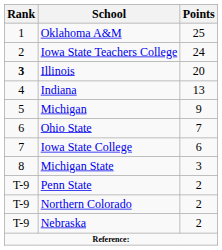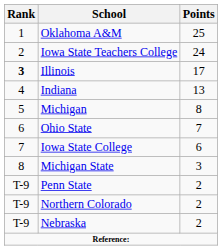 <table class="wikitable" style="text-align:center">
 <tr>
 <th>Rank</th>
 <th>School</th>
 <th>Points</th>
 </tr>
 <tr>
 <td>1</td>
 <td align=left><a href='#'>Oklahoma A&M</a></td>
 <td>25</td>
 </tr>
 <tr>
 <td>2</td>
 <td align=left><a href='#'>Iowa State Teachers College</a></td>
 <td>24</td>
 </tr>
 <tr>
 <td><strong>3</strong></td>
 <td align=left><a href='#'>Illinois</a></td>
-<td>20</td>
+<td>17</td>
 </tr>
 <tr>
 <td>4</td>
 <td align=left><a href='#'>Indiana</a></td>
 <td>13</td>
 </tr>
 <tr>
 <td>5</td>
 <td align=left><a href='#'>Michigan</a></td>
-<td>9</td>
+<td>8</td>
 </tr>
 <tr>
 <td>6</td>
 <td align=left><a href='#'>Ohio State</a></td>
 <td>7</td>
 </tr>
 <tr>
 <td>7</td>
 <td align=left><a href='#'>Iowa State College</a></td>
 <td>6</td>
 </tr>
 <tr>
 <td>8</td>
 <td align=left><a href='#'>Michigan State</a></td>
 <td>3</td>
 </tr>
 <tr>
 <td>T-9</td>
 <td align=left><a href='#'>Penn State</a></td>
 <td>2</td>
 </tr>
 <tr>
 <td>T-9</td>
 <td align=left><a href='#'>Northern Colorado</a></td>
 <td>2</td>
 </tr>
 <tr>
 <td>T-9</td>
 <td align=left><a href='#'>Nebraska</a></td>
 <td>2</td>
 </tr>
 <tr>
 <td colspan="3"  style="font-size:8pt; text-align:center;"><strong>Reference:</strong></td>
 </tr>
 </table>
